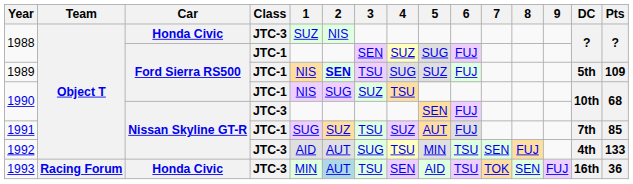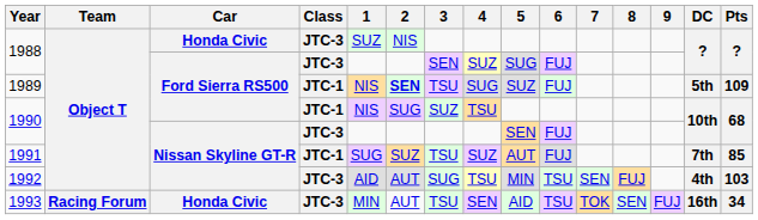 <table class="wikitable"style="text-align:center;font-size:90%">
 <tr>
 <th>Year</th>
 <th>Team</th>
 <th>Car</th>
 <th>Class</th>
 <th>1</th>
 <th>2</th>
 <th>3</th>
 <th>4</th>
 <th>5</th>
 <th>6</th>
 <th>7</th>
 <th>8</th>
 <th>9</th>
 <th>DC</th>
 <th>Pts</th>
 </tr>
 <tr>
 <td rowspan="2">1988</td>
 <th rowspan="7"><a href='#'>Object T</a></th>
 <th><a href='#'>Honda Civic</a></th>
 <th>JTC-3</th>
 <td style="background:#DFFFDF;"><a href='#'>SUZ</a><br></td>
 <td style="background:#DFFFDF;"><a href='#'>NIS</a><br></td>
 <td></td>
 <td></td>
 <td></td>
 <td></td>
 <td></td>
 <td></td>
 <td></td>
 <th rowspan="2">?</th>
 <th rowspan="2">?</th>
 </tr>
 <tr>
 <th rowspan="3"><a href='#'>Ford Sierra RS500</a></th>
-<th>JTC-1</th>
+<th>JTC-3</th>
 <td></td>
 <td></td>
 <td style="background:#EFCFFF;"><a href='#'>SEN</a><br></td>
 <td style="background:#FFFFBF;"><a href='#'>SUZ</a><br></td>
 <td style="background:#DFDFDF;"><a href='#'>SUG</a><br></td>
 <td style="background:#EFCFFF;"><a href='#'>FUJ</a><br></td>
 <td></td>
 <td></td>
 <td></td>
 </tr>
 <tr>
 <td>1989</td>
 <th>JTC-1</th>
 <td style="background:#FFDF9F;"><a href='#'>NIS</a><br></td>
 <td style="background:#DFFFDF"><strong><a href='#'>SEN</a><br></strong></td>
 <td style="background:#EFCFFF;"><a href='#'>TSU</a><br></td>
 <td style="background:#DFDFDF;"><a href='#'>SUG</a><br></td>
 <td style="background:#DFDFDF;"><a href='#'>SUZ</a><br></td>
 <td style="background:#DFFFDF;"><a href='#'>FUJ</a><br></td>
 <td></td>
 <td></td>
 <td></td>
 <th>5th</th>
 <th>109</th>
 </tr>
 <tr>
 <td rowspan="2"><a href='#'>1990</a></td>
 <th>JTC-1</th>
 <td style="background:#EFCFFF;"><a href='#'>NIS</a><br></td>
 <td style="background:#EFCFFF;"><a href='#'>SUG</a><br></td>
 <td style="background:#DFFFDF;"><a href='#'>SUZ</a><br></td>
 <td style="background:#FFDF9F;"><a href='#'>TSU</a><br></td>
 <td></td>
 <td></td>
 <td></td>
 <td></td>
 <td></td>
 <th rowspan="2">10th</th>
 <th rowspan="2">68</th>
 </tr>
 <tr>
 <th rowspan="3"><a href='#'>Nissan Skyline GT-R</a></th>
 <th>JTC-3</th>
 <td></td>
 <td></td>
 <td></td>
 <td></td>
 <td style="background:#FFDF9F;"><a href='#'>SEN</a><br></td>
 <td style="background:#EFCFFF;"><a href='#'>FUJ</a><br></td>
 <td></td>
 <td></td>
 <td></td>
 </tr>
 <tr>
 <td><a href='#'>1991</a></td>
 <th>JTC-1</th>
 <td style="background:#EFCFFF;"><a href='#'>SUG</a><br></td>
 <td style="background:#FFDF9F;"><a href='#'>SUZ</a><br></td>
 <td style="background:#DFFFDF;"><a href='#'>TSU</a><br></td>
 <td style="background:#EFCFFF;"><a href='#'>SUZ</a><br></td>
 <td style="background:#FFDF9F;"><a href='#'>AUT</a><br></td>
 <td style="background:#DFDFDF;"><a href='#'>FUJ</a><br></td>
 <td></td>
 <td></td>
 <td></td>
 <th>7th</th>
 <th>85</th>
 </tr>
 <tr>
 <td><a href='#'>1992</a></td>
 <th>JTC-3</th>
 <td style="background:#DFDFDF;"><a href='#'>AID</a><br></td>
 <td style="background:#DFDFDF;"><a href='#'>AUT</a><br></td>
 <td style="background:#DFFFDF;"><a href='#'>SUG</a><br></td>
 <td style="background:#FFFFBF;"><a href='#'>TSU</a><br></td>
 <td style="background:#DFDFDF;"><a href='#'>MIN</a><br></td>
 <td style="background:#DFFFDF;"><a href='#'>TSU</a><br></td>
 <td style="background:#DFFFDF;"><a href='#'>SEN</a><br></td>
 <td style="background:#FFDF9F;"><a href='#'>FUJ</a><br></td>
 <td></td>
 <th>4th</th>
-<th>133</th>
+<th>103</th>
 </tr>
 <tr>
 <td><a href='#'>1993</a></td>
 <th><a href='#'>Racing Forum</a></th>
 <th><a href='#'>Honda Civic</a></th>
 <th>JTC-3</th>
 <td style="background:#DFFFDF;"><a href='#'>MIN</a><br></td>
-<td style="background: lightblue;"><a href='#'>AUT</a></td>
+<td><a href='#'>AUT</a></td>
 <td style="background:#DFFFDF;"><a href='#'>TSU</a><br></td>
 <td style="background:#EFCFFF;"><a href='#'>SEN</a><br></td>
 <td style="background:#DFFFDF;"><a href='#'>AID</a><br></td>
 <td style="background:#EFCFFF;"><a href='#'>TSU</a><br></td>
 <td style="background:#FFDF9F;"><a href='#'>TOK</a><br></td>
 <td style="background:#DFFFDF;"><a href='#'>SEN</a><br></td>
 <td style="background:#EFCFFF;"><a href='#'>FUJ</a><br></td>
 <th>16th</th>
-<th>36</th>
+<th>34</th>
 </tr>
 </table>
